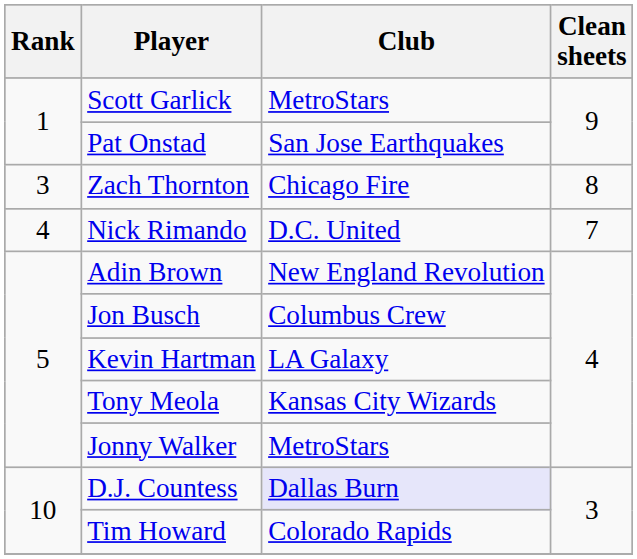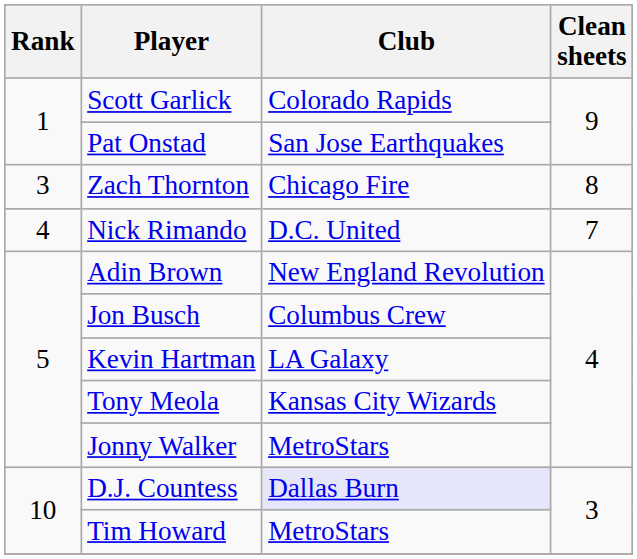 <table class="wikitable" style="text-align:center">
 <tr>
 <th>Rank</th>
 <th>Player</th>
 <th>Club</th>
 <th>Clean<br>sheets</th>
 </tr>
 <tr>
 <td rowspan="2">1</td>
 <td align="left"> <a href='#'>Scott Garlick</a></td>
-<td align="left"><a href='#'>MetroStars</a></td>
+<td align="left"><a href='#'>Colorado Rapids</a></td>
 <td rowspan="2">9</td>
 </tr>
 <tr>
 <td align="left"> <a href='#'>Pat Onstad</a></td>
 <td align="left"><a href='#'>San Jose Earthquakes</a></td>
 </tr>
 <tr>
 <td>3</td>
 <td align="left"> <a href='#'>Zach Thornton</a></td>
 <td align="left"><a href='#'>Chicago Fire</a></td>
 <td>8</td>
 </tr>
 <tr>
 <td>4</td>
 <td align="left"> <a href='#'>Nick Rimando</a></td>
 <td align="left"><a href='#'>D.C. United</a></td>
 <td>7</td>
 </tr>
 <tr>
 <td rowspan="5">5</td>
 <td align="left"> <a href='#'>Adin Brown</a></td>
 <td align="left"><a href='#'>New England Revolution</a></td>
 <td rowspan="5">4</td>
 </tr>
 <tr>
 <td align="left"> <a href='#'>Jon Busch</a></td>
 <td align="left"><a href='#'>Columbus Crew</a></td>
 </tr>
 <tr>
 <td align="left"> <a href='#'>Kevin Hartman</a></td>
 <td align="left"><a href='#'>LA Galaxy</a></td>
 </tr>
 <tr>
 <td align="left"> <a href='#'>Tony Meola</a></td>
 <td align="left"><a href='#'>Kansas City Wizards</a></td>
 </tr>
 <tr>
 <td align="left"> <a href='#'>Jonny Walker</a></td>
 <td align="left"><a href='#'>MetroStars</a></td>
 </tr>
 <tr>
 <td rowspan="2">10</td>
 <td align="left"> <a href='#'>D.J. Countess</a></td>
 <td align="left" style="background: lavender;"><a href='#'>Dallas Burn</a></td>
 <td rowspan="2">3</td>
 </tr>
 <tr>
 <td align="left"> <a href='#'>Tim Howard</a></td>
-<td align="left"><a href='#'>Colorado Rapids</a></td>
+<td align="left"><a href='#'>MetroStars</a></td>
 </tr>
 <tr>
 </tr>
 </table>
